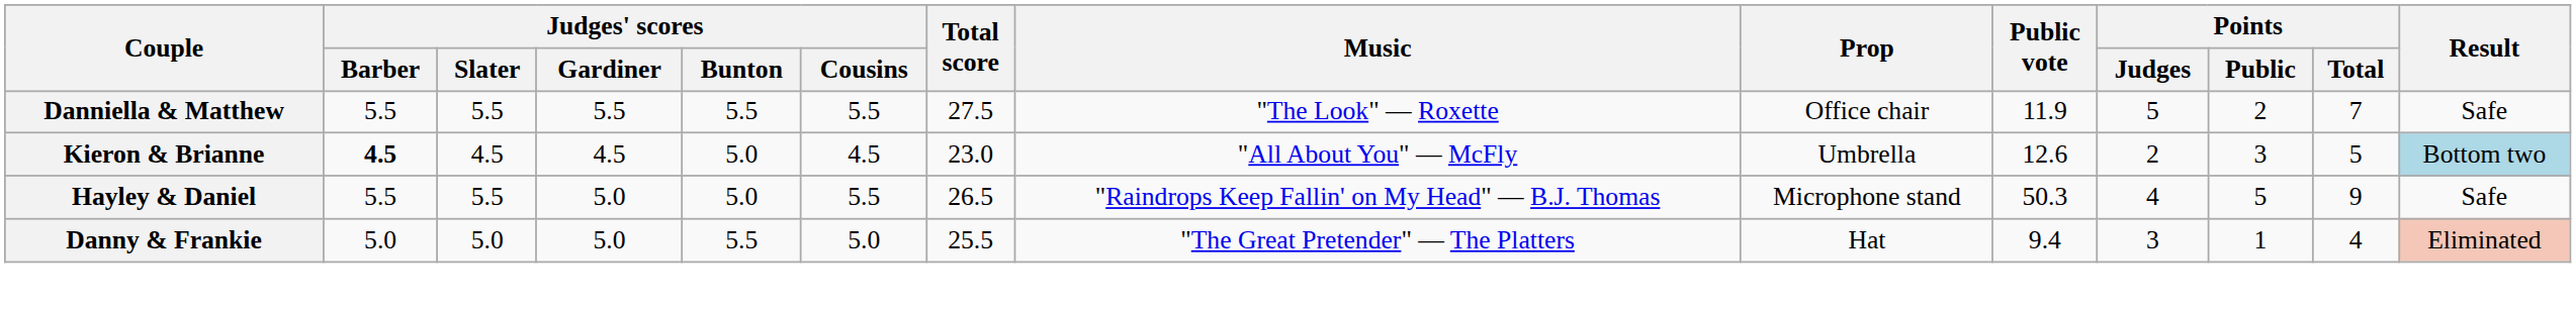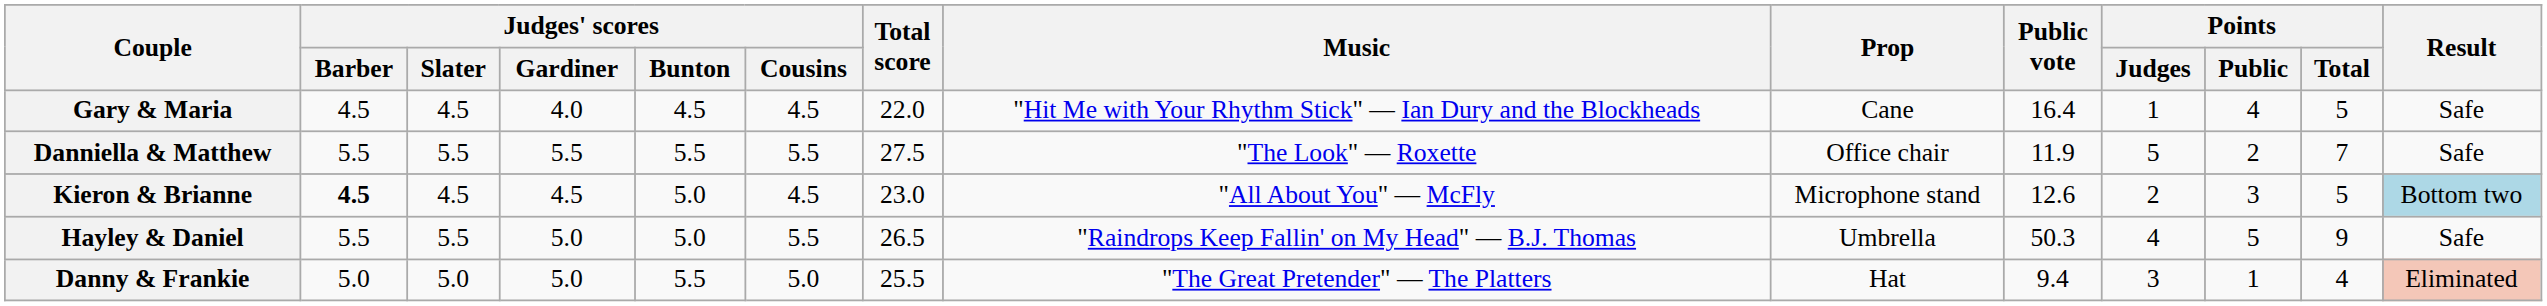 <table class="wikitable sortable" style="text-align:center; ; font-size:90%; width:90%">
 <tr>
 <th scope="col" rowspan=2>Couple</th>
 <th scope="col" colspan=5 class="unsortable">Judges' scores</th>
 <th scope="col" rowspan=2>Total<br>score</th>
 <th scope="col" rowspan=2 class="unsortable">Music</th>
 <th scope="col" rowspan=2 class="unsortable">Prop</th>
 <th scope="col" rowspan=2>Public<br>vote</th>
 <th scope="col" colspan=3>Points</th>
 <th scope="col" rowspan=2 class="unsortable">Result</th>
 </tr>
 <tr>
 <th class="unsortable">Barber</th>
 <th class="unsortable">Slater</th>
 <th class="unsortable">Gardiner</th>
 <th class="unsortable">Bunton</th>
 <th class="unsortable">Cousins</th>
 <th class="unsortable">Judges</th>
 <th class="unsortable">Public</th>
 <th>Total</th>
+</tr>
+<tr>
+<th scope="row">Gary & Maria</th>
+<td style="text-align:center;">4.5</td>
+<td style="text-align:center;">4.5</td>
+<td style="text-align:center;">4.0</td>
+<td style="text-align:center;">4.5</td>
+<td style="text-align:center;">4.5</td>
+<td style="text-align:center;">22.0</td>
+<td style="text-align:center;">"<a href='#'>Hit Me with Your Rhythm Stick</a>" — <a href='#'>Ian Dury and the Blockheads</a></td>
+<td style="text-align:center;">Cane</td>
+<td>16.4</td>
+<td style="text-align:center;">1</td>
+<td style="text-align:center;">4</td>
+<td style="text-align:center;">5</td>
+<td style="text-align:center;">Safe</td>
 </tr>
 <tr>
 <th scope="row">Danniella & Matthew</th>
 <td style="text-align:center;">5.5</td>
 <td style="text-align:center;">5.5</td>
 <td style="text-align:center;">5.5</td>
 <td style="text-align:center;">5.5</td>
 <td style="text-align:center;">5.5</td>
 <td style="text-align:center;">27.5</td>
 <td style="text-align:center;">"<a href='#'>The Look</a>" — <a href='#'>Roxette</a></td>
 <td style="text-align:center;">Office chair</td>
 <td>11.9</td>
 <td style="text-align:center;">5</td>
 <td style="text-align:center;">2</td>
 <td style="text-align:center;">7</td>
 <td style="text-align:center;">Safe</td>
 </tr>
 <tr>
 <th scope="row">Kieron & Brianne</th>
 <td style="text-align:center;"><strong>4.5</strong></td>
 <td style="text-align:center;">4.5</td>
 <td style="text-align:center;">4.5</td>
 <td style="text-align:center;">5.0</td>
 <td style="text-align:center;">4.5</td>
 <td style="text-align:center;">23.0</td>
 <td style="text-align:center;">"<a href='#'>All About You</a>" — <a href='#'>McFly</a></td>
-<td style="text-align:center;">Umbrella</td>
+<td style="text-align:center;">Microphone stand</td>
 <td>12.6</td>
 <td style="text-align:center;">2</td>
 <td style="text-align:center;">3</td>
 <td style="text-align:center;">5</td>
 <td bgcolor=lightblue>Bottom two</td>
 </tr>
 <tr>
 <th scope="row">Hayley & Daniel</th>
 <td style="text-align:center;">5.5</td>
 <td style="text-align:center;">5.5</td>
 <td style="text-align:center;">5.0</td>
 <td style="text-align:center;">5.0</td>
 <td style="text-align:center;">5.5</td>
 <td style="text-align:center;">26.5</td>
 <td style="text-align:center;">"<a href='#'>Raindrops Keep Fallin' on My Head</a>" — <a href='#'>B.J. Thomas</a></td>
-<td style="text-align:center;">Microphone stand</td>
+<td style="text-align:center;">Umbrella</td>
 <td>50.3</td>
 <td style="text-align:center;">4</td>
 <td style="text-align:center;">5</td>
 <td style="text-align:center;">9</td>
 <td style="text-align:center;">Safe</td>
 </tr>
 <tr>
 <th scope="row">Danny & Frankie</th>
 <td style="text-align:center;">5.0</td>
 <td style="text-align:center;">5.0</td>
 <td style="text-align:center;">5.0</td>
 <td style="text-align:center;">5.5</td>
 <td style="text-align:center;">5.0</td>
 <td style="text-align:center;">25.5</td>
 <td style="text-align:center;">"<a href='#'>The Great Pretender</a>" — <a href='#'>The Platters</a></td>
 <td style="text-align:center;">Hat</td>
 <td>9.4</td>
 <td style="text-align:center;">3</td>
 <td style="text-align:center;">1</td>
 <td style="text-align:center;">4</td>
 <td bgcolor="f4c7b8">Eliminated</td>
 </tr>
 </table>
